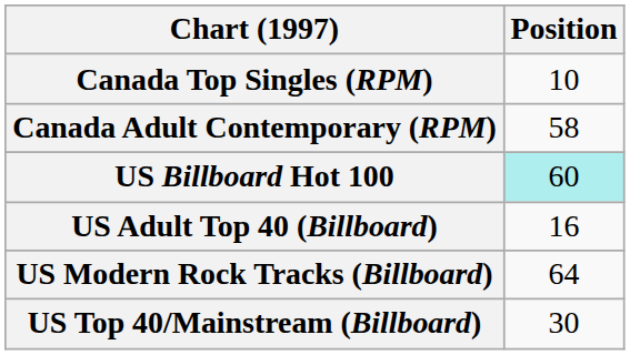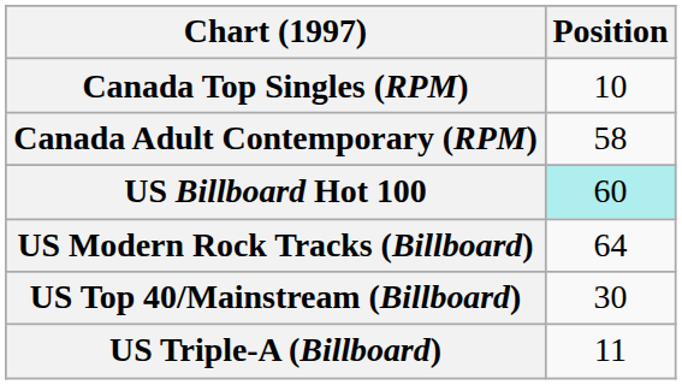 <table class="wikitable sortable plainrowheaders" style="text-align:center">
 <tr>
 <th>Chart (1997)</th>
 <th>Position</th>
 </tr>
 <tr>
 <th scope="row">Canada Top Singles (<em>RPM</em>)</th>
 <td>10</td>
 </tr>
 <tr>
 <th scope="row">Canada Adult Contemporary (<em>RPM</em>)</th>
 <td>58</td>
 </tr>
 <tr>
 <th scope="row">US <em>Billboard</em> Hot 100</th>
 <td style="background: paleturquoise;">60</td>
 </tr>
 <tr>
-<th scope="row">US Adult Top 40 (<em>Billboard</em>)</th>
-<td>16</td>
-</tr>
-<tr>
 <th scope="row">US Modern Rock Tracks (<em>Billboard</em>)</th>
 <td>64</td>
 </tr>
 <tr>
 <th scope="row">US Top 40/Mainstream (<em>Billboard</em>)</th>
 <td>30</td>
 </tr>
+<tr>
+<th scope="row">US Triple-A (<em>Billboard</em>)</th>
+<td>11</td>
+</tr>
 </table>
